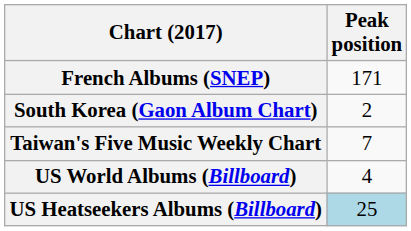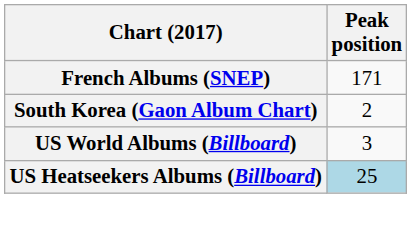 <table class="wikitable sortable plainrowheaders" style="text-align:center;">
 <tr>
 <th>Chart (2017)</th>
 <th>Peak<br>position</th>
 </tr>
 <tr>
 <th scope="row">French Albums (<a href='#'>SNEP</a>)</th>
 <td>171</td>
 </tr>
 <tr>
 <th scope="row">South Korea (<a href='#'>Gaon Album Chart</a>)</th>
 <td>2</td>
 </tr>
 <tr>
-<th scope="row">Taiwan's Five Music Weekly Chart</th>
-<td>7</td>
-</tr>
-<tr>
 <th scope="row">US World Albums (<a href='#'><em>Billboard</em></a>)</th>
-<td>4</td>
+<td>3</td>
 </tr>
 <tr>
 <th scope="row">US Heatseekers Albums (<a href='#'><em>Billboard</em></a>)</th>
 <td style="background: lightblue;">25</td>
 </tr>
 </table>
